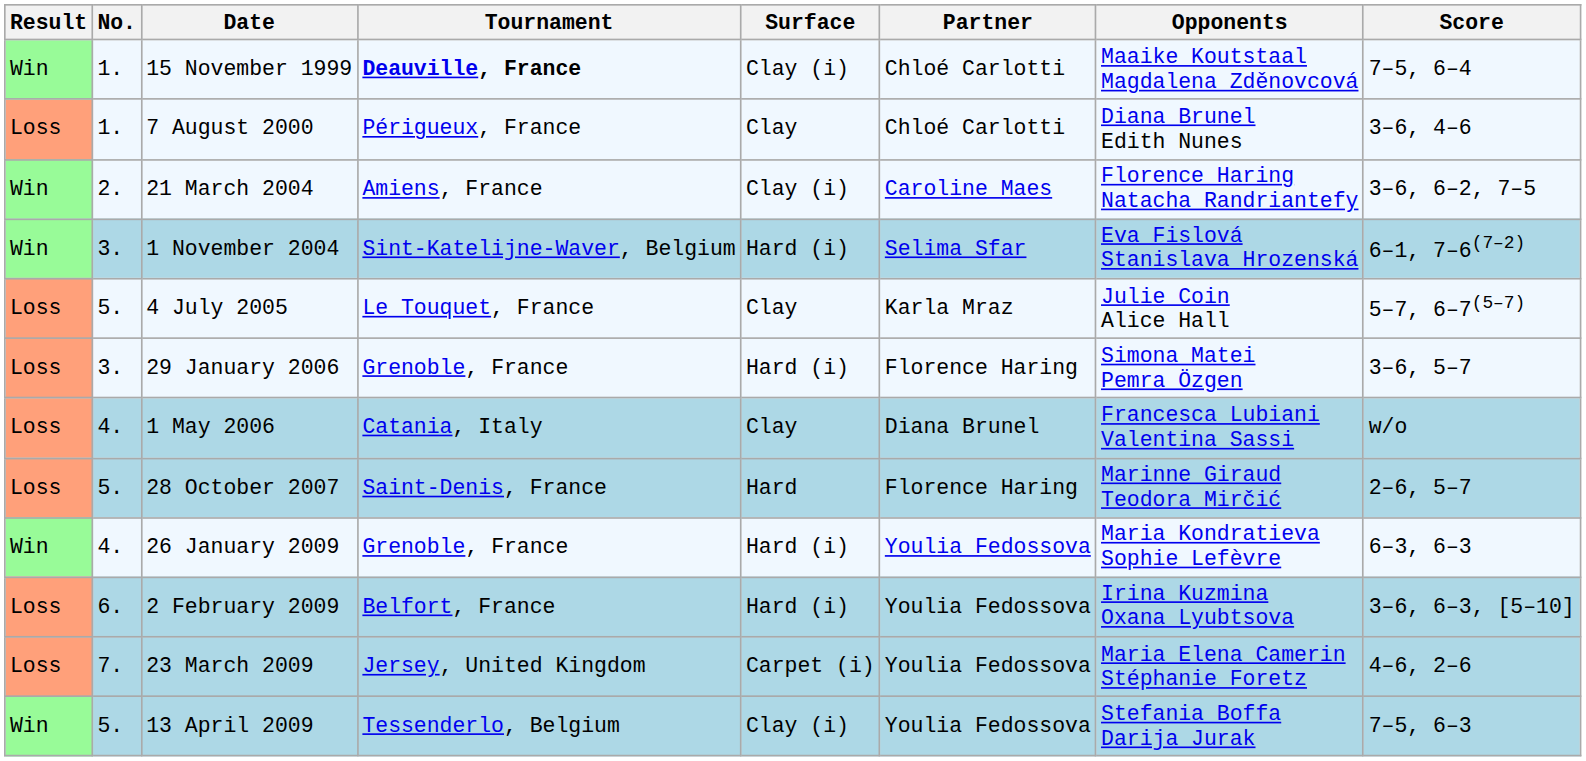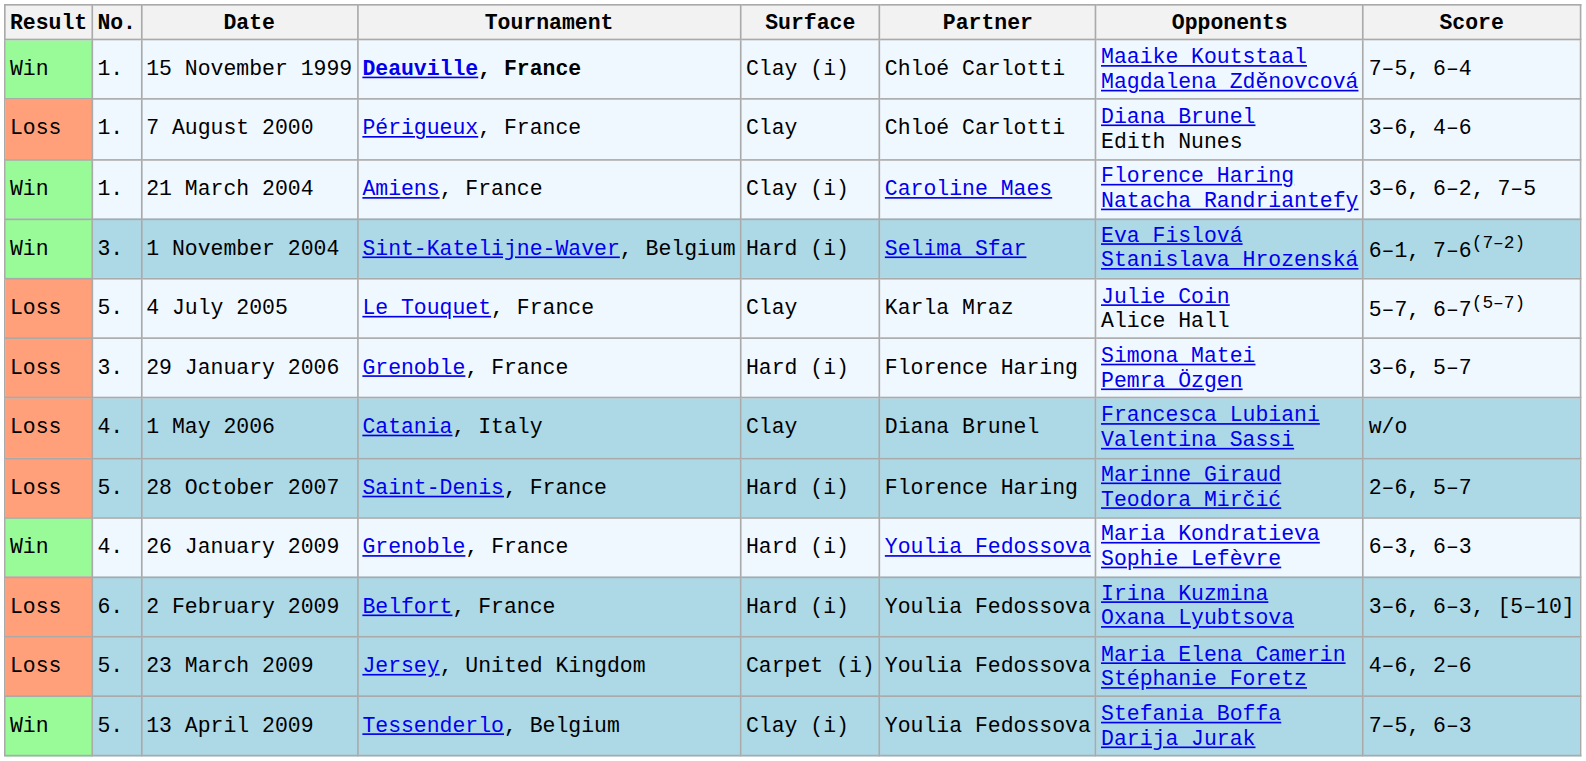 <table class="sortable wikitable">
 <tr>
 <th>Result</th>
 <th>No.</th>
 <th>Date</th>
 <th>Tournament</th>
 <th>Surface</th>
 <th>Partner</th>
 <th>Opponents</th>
 <th class="unsortable">Score</th>
 </tr>
 <tr style="background:#f0f8ff;">
 <td style="background:#98fb98;">Win</td>
 <td>1.</td>
 <td>15 November 1999</td>
 <td><strong><a href='#'>Deauville</a>, France</strong></td>
 <td>Clay (i)</td>
 <td> Chloé Carlotti</td>
 <td> <a href='#'>Maaike Koutstaal</a> <br>  <a href='#'>Magdalena Zděnovcová</a></td>
 <td>7–5, 6–4</td>
 </tr>
 <tr style="background:#f0f8ff;">
 <td style="background:#ffa07a;">Loss</td>
 <td>1.</td>
 <td>7 August 2000</td>
 <td><a href='#'>Périgueux</a>, France</td>
 <td>Clay</td>
 <td> Chloé Carlotti</td>
 <td> <a href='#'>Diana Brunel</a> <br>  Edith Nunes</td>
 <td>3–6, 4–6</td>
 </tr>
 <tr style="background:#f0f8ff;">
 <td style="background:#98fb98;">Win</td>
-<td>2.</td>
+<td>1.</td>
 <td>21 March 2004</td>
 <td><a href='#'>Amiens</a>, France</td>
 <td>Clay (i)</td>
 <td> <a href='#'>Caroline Maes</a></td>
 <td> <a href='#'>Florence Haring</a> <br>  <a href='#'>Natacha Randriantefy</a></td>
 <td>3–6, 6–2, 7–5</td>
 </tr>
 <tr style="background:lightblue;">
 <td style="background:#98fb98;">Win</td>
 <td>3.</td>
 <td>1 November 2004</td>
 <td><a href='#'>Sint-Katelijne-Waver</a>, Belgium</td>
 <td>Hard (i)</td>
 <td> <a href='#'>Selima Sfar</a></td>
 <td> <a href='#'>Eva Fislová</a> <br>  <a href='#'>Stanislava Hrozenská</a></td>
 <td>6–1, 7–6<sup>(7–2)</sup></td>
 </tr>
 <tr style="background:#f0f8ff;">
 <td style="background:#ffa07a;">Loss</td>
 <td>5.</td>
 <td>4 July 2005</td>
 <td><a href='#'>Le Touquet</a>, France</td>
 <td>Clay</td>
 <td> Karla Mraz</td>
 <td> <a href='#'>Julie Coin</a> <br>  Alice Hall</td>
 <td>5–7, 6–7<sup>(5–7)</sup></td>
 </tr>
 <tr style="background:#f0f8ff;">
 <td style="background:#ffa07a;">Loss</td>
 <td>3.</td>
 <td>29 January 2006</td>
 <td><a href='#'>Grenoble</a>, France</td>
 <td>Hard (i)</td>
 <td> Florence Haring</td>
 <td> <a href='#'>Simona Matei</a> <br>  <a href='#'>Pemra Özgen</a></td>
 <td>3–6, 5–7</td>
 </tr>
 <tr style="background:lightblue;">
 <td style="background:#ffa07a;">Loss</td>
 <td>4.</td>
 <td>1 May 2006</td>
 <td><a href='#'>Catania</a>, Italy</td>
 <td>Clay</td>
 <td> Diana Brunel</td>
 <td> <a href='#'>Francesca Lubiani</a> <br>  <a href='#'>Valentina Sassi</a></td>
 <td>w/o</td>
 </tr>
 <tr style="background:lightblue;">
 <td style="background:#ffa07a;">Loss</td>
 <td>5.</td>
 <td>28 October 2007</td>
 <td><a href='#'>Saint-Denis</a>, France</td>
-<td>Hard</td>
+<td>Hard (i)</td>
 <td> Florence Haring</td>
 <td> <a href='#'>Marinne Giraud</a> <br>  <a href='#'>Teodora Mirčić</a></td>
 <td>2–6, 5–7</td>
 </tr>
 <tr bgcolor="#f0f8ff">
 <td style="background:#98fb98;">Win</td>
 <td>4.</td>
 <td>26 January 2009</td>
 <td><a href='#'>Grenoble</a>, France</td>
 <td>Hard (i)</td>
 <td> <a href='#'>Youlia Fedossova</a></td>
 <td> <a href='#'>Maria Kondratieva</a> <br>  <a href='#'>Sophie Lefèvre</a></td>
 <td>6–3, 6–3</td>
 </tr>
 <tr style="background:lightblue;">
 <td style="background:#ffa07a;">Loss</td>
 <td>6.</td>
 <td>2 February 2009</td>
 <td><a href='#'>Belfort</a>, France</td>
 <td>Hard (i)</td>
 <td> Youlia Fedossova</td>
 <td> <a href='#'>Irina Kuzmina</a> <br>  <a href='#'>Oxana Lyubtsova</a></td>
 <td>3–6, 6–3, [5–10]</td>
 </tr>
 <tr style="background:lightblue;">
 <td style="background:#ffa07a;">Loss</td>
-<td>7.</td>
+<td>5.</td>
 <td>23 March 2009</td>
 <td><a href='#'>Jersey</a>, United Kingdom</td>
 <td>Carpet (i)</td>
 <td> Youlia Fedossova</td>
 <td> <a href='#'>Maria Elena Camerin</a> <br>  <a href='#'>Stéphanie Foretz</a></td>
 <td>4–6, 2–6</td>
 </tr>
 <tr style="background:lightblue;">
 <td style="background:#98fb98;">Win</td>
 <td>5.</td>
 <td>13 April 2009</td>
 <td><a href='#'>Tessenderlo</a>, Belgium</td>
 <td>Clay (i)</td>
 <td> Youlia Fedossova</td>
 <td> <a href='#'>Stefania Boffa</a> <br>  <a href='#'>Darija Jurak</a></td>
 <td>7–5, 6–3</td>
 </tr>
 </table>
